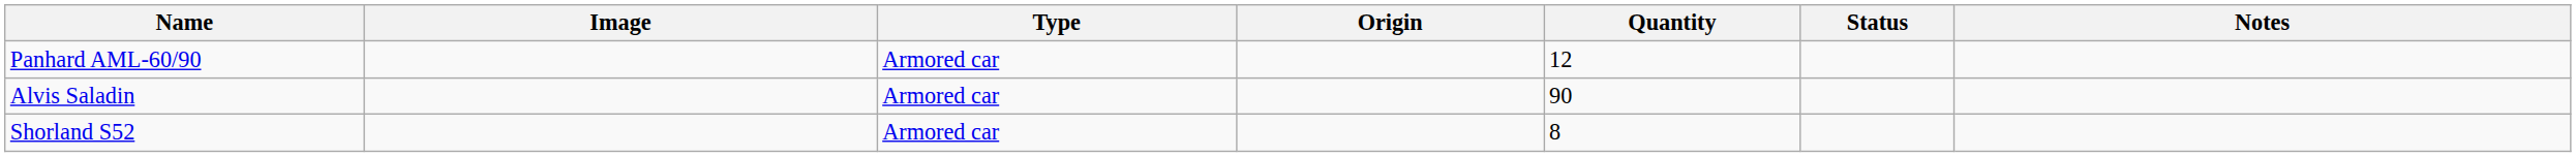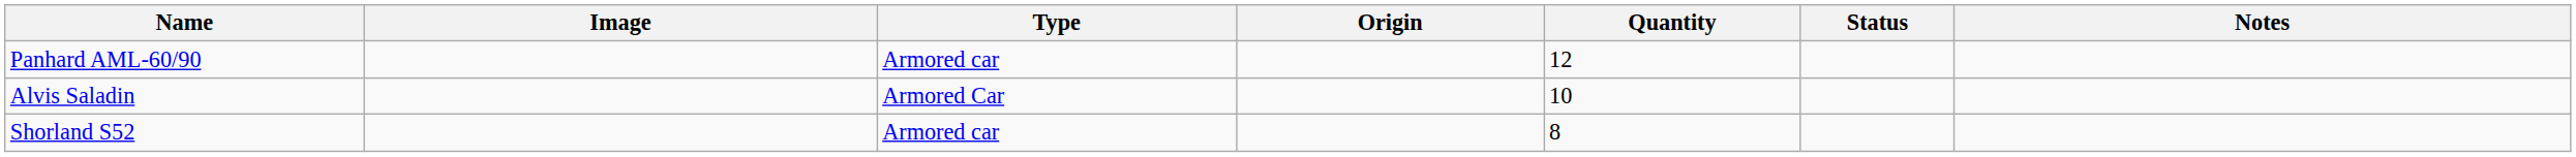 <table class="wikitable" style="width:90%;">
 <tr>
 <th width=14%>Name</th>
 <th width=20%>Image</th>
 <th width=14%>Type</th>
 <th width=12%>Origin</th>
 <th width=10%>Quantity</th>
 <th width=06%>Status</th>
 <th width=24%>Notes</th>
 </tr>
 <tr>
 <td><a href='#'>Panhard AML-60/90</a></td>
 <td></td>
 <td><a href='#'>Armored car</a></td>
 <td></td>
 <td>12</td>
 <td></td>
 <td></td>
 </tr>
 <tr>
 <td><a href='#'>Alvis Saladin</a></td>
 <td></td>
-<td><a href='#'>Armored car</a></td>
+<td><a href='#'>Armored Car</a></td>
 <td></td>
-<td>90</td>
+<td>10</td>
 <td></td>
 <td></td>
 </tr>
 <tr>
 <td><a href='#'>Shorland S52</a></td>
 <td></td>
 <td><a href='#'>Armored car</a></td>
 <td></td>
 <td>8</td>
 <td></td>
 <td></td>
 </tr>
 </table>
